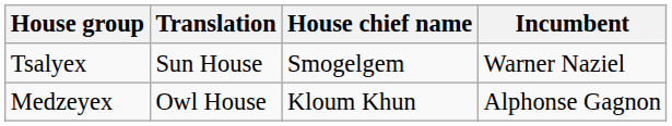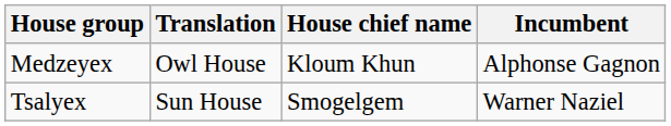 <table class="wikitable">
 <tr>
 <th>House group</th>
 <th>Translation</th>
 <th>House chief name</th>
 <th>Incumbent</th>
 </tr>
 <tr>
+<td>Medzeyex</td>
+<td>Owl House</td>
+<td>Kloum Khun</td>
+<td>Alphonse Gagnon</td>
+</tr>
+<tr>
 <td>Tsalyex</td>
 <td>Sun House</td>
 <td>Smogelgem</td>
 <td>Warner Naziel</td>
 </tr>
-<tr>
-<td>Medzeyex</td>
-<td>Owl House</td>
-<td>Kloum Khun</td>
-<td>Alphonse Gagnon</td>
-</tr>
 </table>
